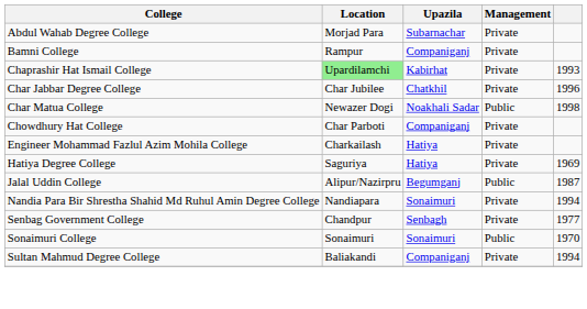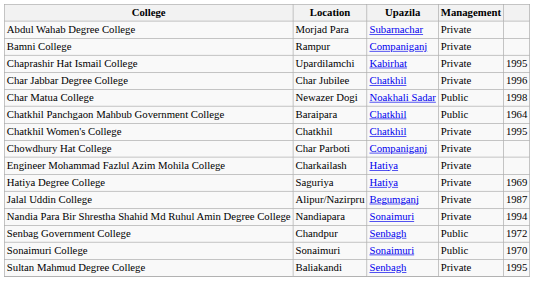 <table class="wikitable sortable">
 <tr>
 <th>College</th>
 <th>Location</th>
 <th>Upazila</th>
 <th>Management</th>
 <th></th>
 </tr>
 <tr>
 <td>Abdul Wahab Degree College</td>
 <td>Morjad Para</td>
 <td><a href='#'>Subarnachar</a></td>
 <td>Private</td>
 <td></td>
 </tr>
 <tr>
 <td>Bamni College</td>
 <td>Rampur</td>
 <td><a href='#'>Companiganj</a></td>
 <td>Private</td>
 <td></td>
 </tr>
 <tr>
 <td>Chaprashir Hat Ismail College</td>
-<td style="background: lightgreen;">Upardilamchi</td>
+<td>Upardilamchi</td>
 <td><a href='#'>Kabirhat</a></td>
 <td>Private</td>
-<td>1993</td>
+<td>1995</td>
 </tr>
 <tr>
 <td>Char Jabbar Degree College</td>
 <td>Char Jubilee</td>
 <td><a href='#'>Chatkhil</a></td>
 <td>Private</td>
 <td>1996</td>
 </tr>
 <tr>
 <td>Char Matua College</td>
 <td>Newazer Dogi</td>
 <td><a href='#'>Noakhali Sadar</a></td>
 <td>Public</td>
 <td>1998</td>
+</tr>
+<tr>
+<td>Chatkhil Panchgaon Mahbub Government College</td>
+<td>Baraipara</td>
+<td><a href='#'>Chatkhil</a></td>
+<td>Public</td>
+<td>1964</td>
+</tr>
+<tr>
+<td>Chatkhil Women's College</td>
+<td>Chatkhil</td>
+<td><a href='#'>Chatkhil</a></td>
+<td>Private</td>
+<td>1995</td>
 </tr>
 <tr>
 <td>Chowdhury Hat College</td>
 <td>Char Parboti</td>
 <td><a href='#'>Companiganj</a></td>
 <td>Private</td>
 <td></td>
 </tr>
 <tr>
 <td>Engineer Mohammad Fazlul Azim Mohila College</td>
 <td>Charkailash</td>
 <td><a href='#'>Hatiya</a></td>
 <td>Private</td>
 <td></td>
 </tr>
 <tr>
 <td>Hatiya Degree College</td>
 <td>Saguriya</td>
 <td><a href='#'>Hatiya</a></td>
 <td>Private</td>
 <td>1969</td>
 </tr>
 <tr>
 <td>Jalal Uddin College</td>
 <td>Alipur/Nazirpru</td>
 <td><a href='#'>Begumganj</a></td>
-<td>Public</td>
+<td>Private</td>
 <td>1987</td>
 </tr>
 <tr>
 <td>Nandia Para Bir Shrestha Shahid Md Ruhul Amin Degree College</td>
 <td>Nandiapara</td>
 <td><a href='#'>Sonaimuri</a></td>
 <td>Private</td>
 <td>1994</td>
 </tr>
 <tr>
 <td>Senbag Government College</td>
 <td>Chandpur</td>
 <td><a href='#'>Senbagh</a></td>
-<td>Private</td>
-<td>1977</td>
+<td>Public</td>
+<td>1972</td>
 </tr>
 <tr>
 <td>Sonaimuri College</td>
 <td>Sonaimuri</td>
 <td><a href='#'>Sonaimuri</a></td>
 <td>Public</td>
 <td>1970</td>
 </tr>
 <tr>
 <td>Sultan Mahmud Degree College</td>
 <td>Baliakandi</td>
-<td><a href='#'>Companiganj</a></td>
+<td><a href='#'>Senbagh</a></td>
 <td>Private</td>
-<td>1994</td>
+<td>1995</td>
 </tr>
 <tr>
 </tr>
 </table>
